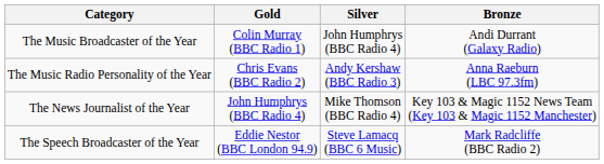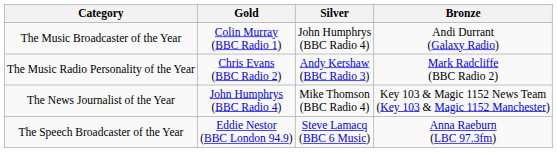 <table class="wikitable" style="text-align: center">
 <tr>
 <th>Category</th>
 <th>Gold</th>
 <th>Silver</th>
 <th>Bronze</th>
 </tr>
 <tr>
 <td>The Music Broadcaster of the Year</td>
 <td><a href='#'>Colin Murray</a><br>(<a href='#'>BBC Radio 1</a>)</td>
 <td>John Humphrys<br>(BBC Radio 4)</td>
 <td>Andi Durrant<br>(<a href='#'>Galaxy Radio</a>)</td>
 </tr>
 <tr>
 <td>The Music Radio Personality of the Year</td>
 <td><a href='#'>Chris Evans</a><br>(<a href='#'>BBC Radio 2</a>)</td>
 <td><a href='#'>Andy Kershaw</a><br>(<a href='#'>BBC Radio 3</a>)</td>
-<td><a href='#'>Anna Raeburn</a><br>(<a href='#'>LBC 97.3fm</a>)</td>
+<td><a href='#'>Mark Radcliffe</a><br>(BBC Radio 2)</td>
 </tr>
 <tr>
 <td>The News Journalist of the Year</td>
 <td><a href='#'>John Humphrys</a><br>(<a href='#'>BBC Radio 4</a>)</td>
 <td>Mike Thomson<br>(BBC Radio 4)</td>
 <td>Key 103 & Magic 1152 News Team<br>(<a href='#'>Key 103</a> & <a href='#'>Magic 1152 Manchester</a>)</td>
 </tr>
 <tr>
 <td>The Speech Broadcaster of the Year</td>
 <td><a href='#'>Eddie Nestor</a><br>(<a href='#'>BBC London 94.9</a>)</td>
 <td><a href='#'>Steve Lamacq</a><br>(<a href='#'>BBC 6 Music</a>)</td>
-<td><a href='#'>Mark Radcliffe</a><br>(BBC Radio 2)</td>
+<td><a href='#'>Anna Raeburn</a><br>(<a href='#'>LBC 97.3fm</a>)</td>
 </tr>
 </table>
